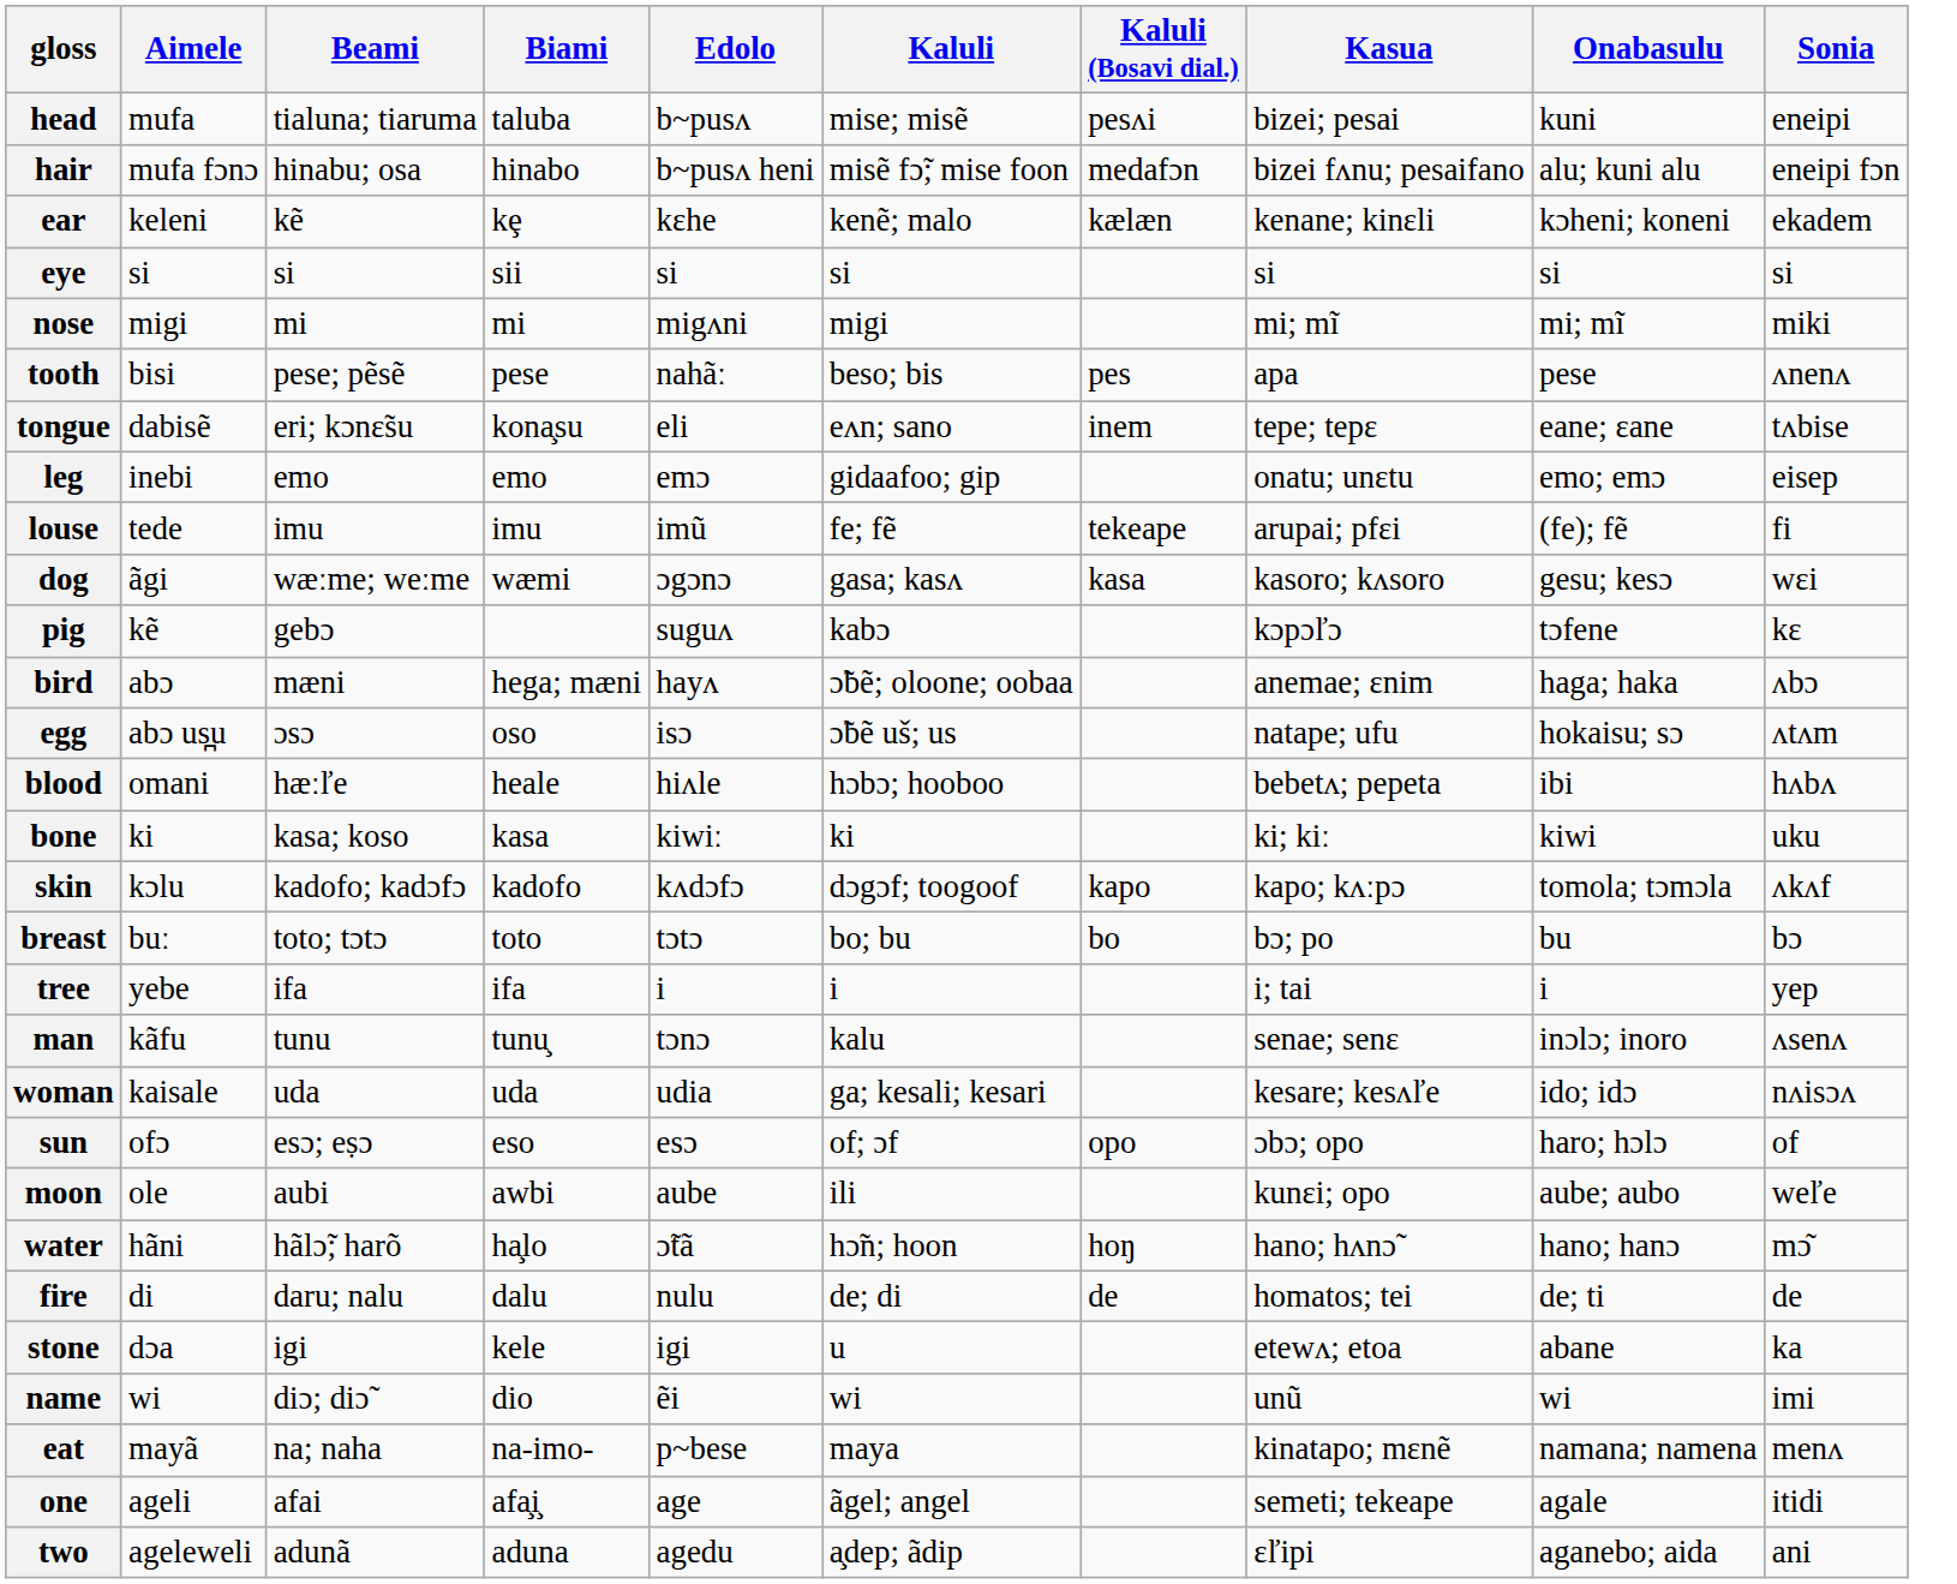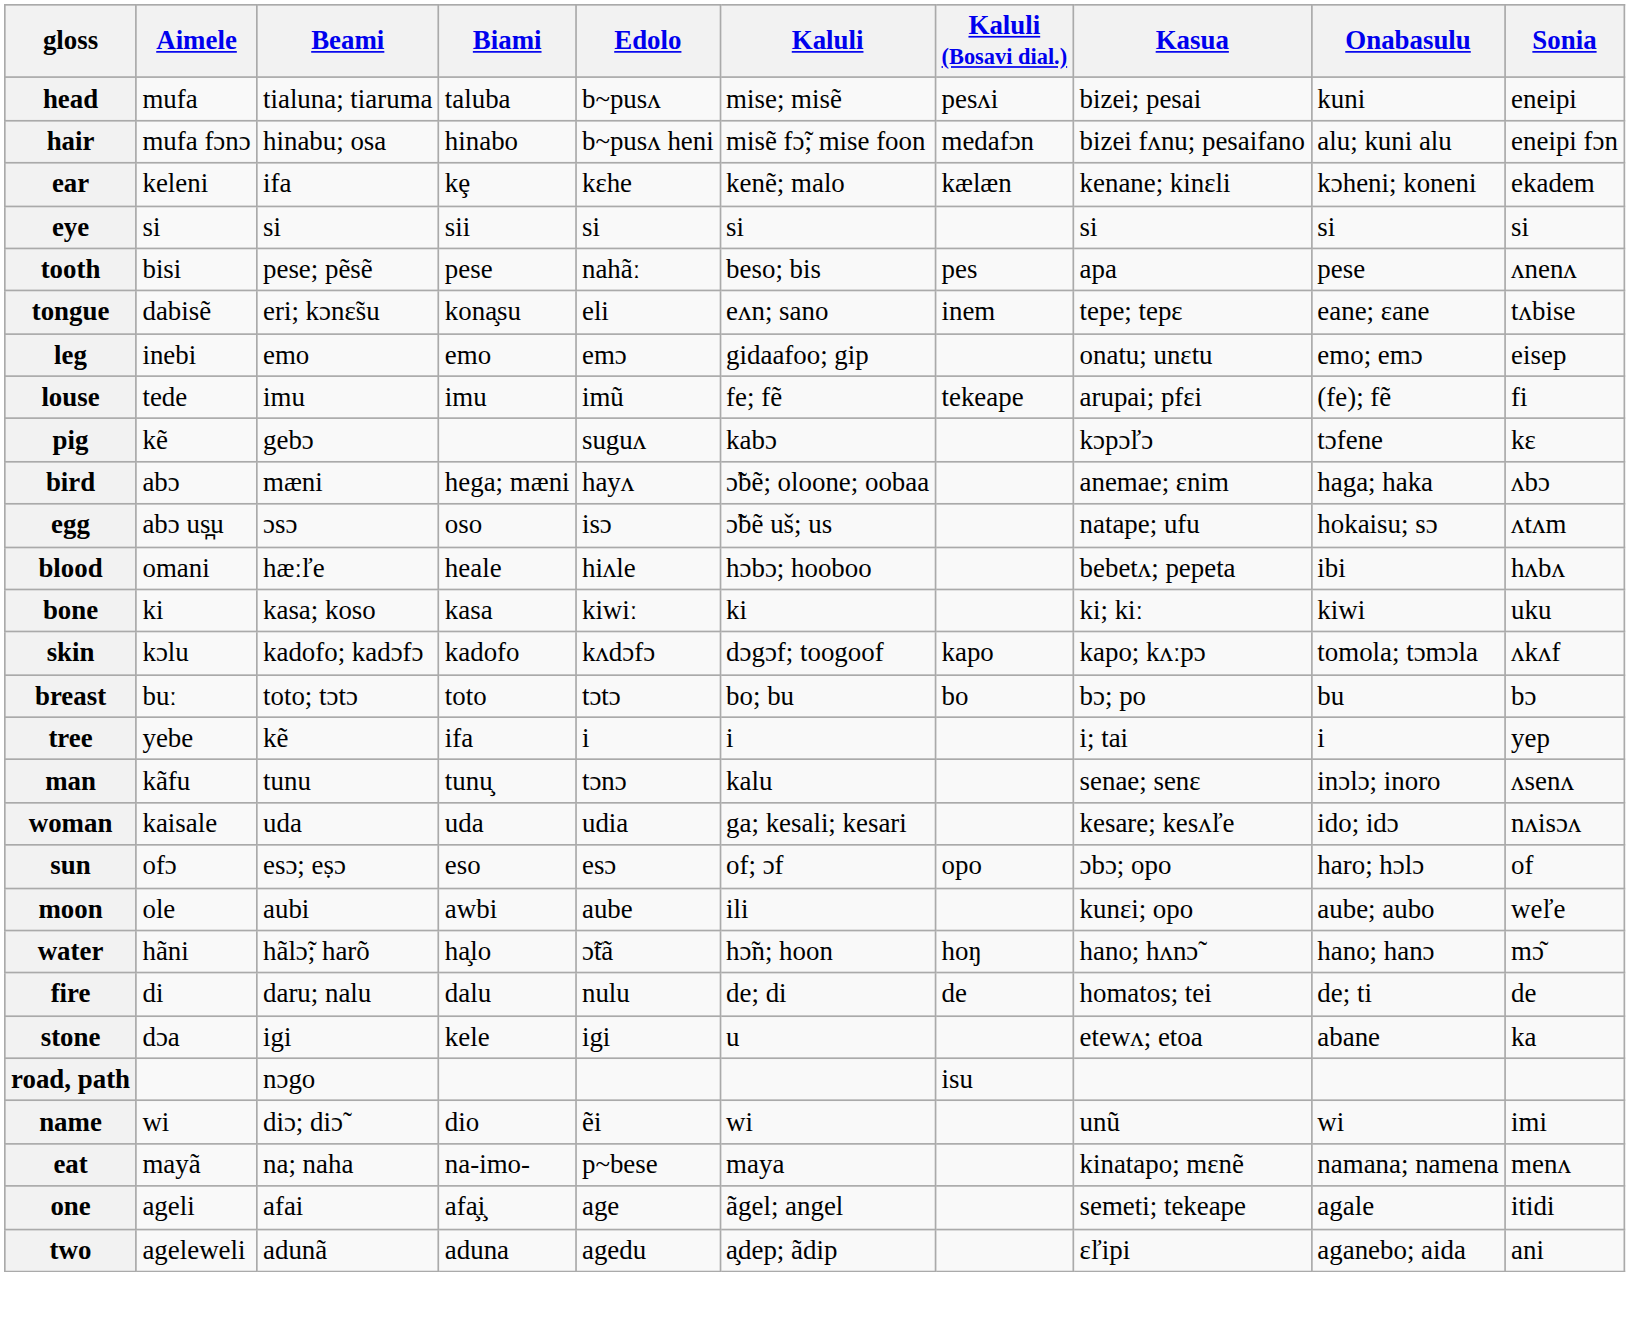 <table class="wikitable sortable">
 <tr>
 <th>gloss</th>
 <th><a href='#'>Aimele</a></th>
 <th><a href='#'>Beami</a></th>
 <th><a href='#'>Biami</a></th>
 <th><a href='#'>Edolo</a></th>
 <th><a href='#'>Kaluli</a></th>
 <th><a href='#'>Kaluli<br><small>(Bosavi dial.)</small></a></th>
 <th><a href='#'>Kasua</a></th>
 <th><a href='#'>Onabasulu</a></th>
 <th><a href='#'>Sonia</a></th>
 </tr>
 <tr>
 <th>head</th>
 <td>mufa</td>
 <td>tialuna; tiaruma</td>
 <td>taluba</td>
 <td>b~pusʌ</td>
 <td>mise; misẽ</td>
 <td>pesʌi</td>
 <td>bizei; pesai</td>
 <td>kuni</td>
 <td>eneipi</td>
 </tr>
 <tr>
 <th>hair</th>
 <td>mufa fɔnɔ</td>
 <td>hinabu; osa</td>
 <td>hinabo</td>
 <td>b~pusʌ heni</td>
 <td>misẽ fɔ̃; mise foon</td>
 <td>medafɔn</td>
 <td>bizei fʌnu; pesaifano</td>
 <td>alu; kuni alu</td>
 <td>eneipi fɔn</td>
 </tr>
 <tr>
 <th>ear</th>
 <td>keleni</td>
-<td>kẽ</td>
+<td>ifa</td>
 <td>kȩ</td>
 <td>kɛhe</td>
 <td>kenẽ; malo</td>
 <td>kælæn</td>
 <td>kenane; kinɛli</td>
 <td>kɔheni; koneni</td>
 <td>ekadem</td>
 </tr>
 <tr>
 <th>eye</th>
 <td>si</td>
 <td>si</td>
 <td>sii</td>
 <td>si</td>
 <td>si</td>
 <td></td>
 <td>si</td>
 <td>si</td>
 <td>si</td>
-</tr>
-<tr>
-<th>nose</th>
-<td>migi</td>
-<td>mi</td>
-<td>mi</td>
-<td>migʌni</td>
-<td>migi</td>
-<td></td>
-<td>mi; mĩ</td>
-<td>mi; mĩ</td>
-<td>miki</td>
 </tr>
 <tr>
 <th>tooth</th>
 <td>bisi</td>
 <td>pese; pẽsẽ</td>
 <td>pese</td>
 <td>nahãː</td>
 <td>beso; bis</td>
 <td>pes</td>
 <td>apa</td>
 <td>pese</td>
 <td>ʌnenʌ</td>
 </tr>
 <tr>
 <th>tongue</th>
 <td>dabisẽ</td>
 <td>eri; kɔnɛ̃su</td>
 <td>kona̧su</td>
 <td>eli</td>
 <td>eʌn; sano</td>
 <td>inem</td>
 <td>tepe; tepɛ</td>
 <td>eane; ɛane</td>
 <td>tʌbise</td>
 </tr>
 <tr>
 <th>leg</th>
 <td>inebi</td>
 <td>emo</td>
 <td>emo</td>
 <td>emɔ</td>
 <td>gidaafoo; gip</td>
 <td></td>
 <td>onatu; unɛtu</td>
 <td>emo; emɔ</td>
 <td>eisep</td>
 </tr>
 <tr>
 <th>louse</th>
 <td>tede</td>
 <td>imu</td>
 <td>imu</td>
 <td>imũ</td>
 <td>fe; fẽ</td>
 <td>tekeape</td>
 <td>arupai; pfɛi</td>
 <td>(fe); fẽ</td>
 <td>fi</td>
-</tr>
-<tr>
-<th>dog</th>
-<td>ãgi</td>
-<td>wæːme; weːme</td>
-<td>wæmi</td>
-<td>ɔgɔnɔ</td>
-<td>gasa; kasʌ</td>
-<td>kasa</td>
-<td>kasoro; kʌsoro</td>
-<td>gesu; kesɔ</td>
-<td>wɛi</td>
 </tr>
 <tr>
 <th>pig</th>
 <td>kẽ</td>
 <td>gebɔ</td>
 <td></td>
 <td>suguʌ</td>
 <td>kabɔ</td>
 <td></td>
 <td>kɔpɔľɔ</td>
 <td>tɔfene</td>
 <td>kɛ</td>
 </tr>
 <tr>
 <th>bird</th>
 <td>abɔ</td>
 <td>mæni</td>
 <td>hega; mæni</td>
 <td>hayʌ</td>
 <td>ɔ̃bẽ; oloone; oobaa</td>
 <td></td>
 <td>anemae; ɛnim</td>
 <td>haga; haka</td>
 <td>ʌbɔ</td>
 </tr>
 <tr>
 <th>egg</th>
 <td>abɔ us̪u</td>
 <td>ɔsɔ</td>
 <td>oso</td>
 <td>isɔ</td>
 <td>ɔ̃bẽ uš; us</td>
 <td></td>
 <td>natape; ufu</td>
 <td>hokaisu; sɔ</td>
 <td>ʌtʌm</td>
 </tr>
 <tr>
 <th>blood</th>
 <td>omani</td>
 <td>hæːľe</td>
 <td>heale</td>
 <td>hiʌle</td>
 <td>hɔbɔ; hooboo</td>
 <td></td>
 <td>bebetʌ; pepeta</td>
 <td>ibi</td>
 <td>hʌbʌ</td>
 </tr>
 <tr>
 <th>bone</th>
 <td>ki</td>
 <td>kasa; koso</td>
 <td>kasa</td>
 <td>kiwiː</td>
 <td>ki</td>
 <td></td>
 <td>ki; kiː</td>
 <td>kiwi</td>
 <td>uku</td>
 </tr>
 <tr>
 <th>skin</th>
 <td>kɔlu</td>
 <td>kadofo; kadɔfɔ</td>
 <td>kadofo</td>
 <td>kʌdɔfɔ</td>
 <td>dɔgɔf; toogoof</td>
 <td>kapo</td>
 <td>kapo; kʌːpɔ</td>
 <td>tomola; tɔmɔla</td>
 <td>ʌkʌf</td>
 </tr>
 <tr>
 <th>breast</th>
 <td>buː</td>
 <td>toto; tɔtɔ</td>
 <td>toto</td>
 <td>tɔtɔ</td>
 <td>bo; bu</td>
 <td>bo</td>
 <td>bɔ; po</td>
 <td>bu</td>
 <td>bɔ</td>
 </tr>
 <tr>
 <th>tree</th>
 <td>yebe</td>
-<td>ifa</td>
+<td>kẽ</td>
 <td>ifa</td>
 <td>i</td>
 <td>i</td>
 <td></td>
 <td>i; tai</td>
 <td>i</td>
 <td>yep</td>
 </tr>
 <tr>
 <th>man</th>
 <td>kãfu</td>
 <td>tunu</td>
 <td>tunu̧</td>
 <td>tɔnɔ</td>
 <td>kalu</td>
 <td></td>
 <td>senae; senɛ</td>
 <td>inɔlɔ; inoro</td>
 <td>ʌsenʌ</td>
 </tr>
 <tr>
 <th>woman</th>
 <td>kaisale</td>
 <td>uda</td>
 <td>uda</td>
 <td>udia</td>
 <td>ga; kesali; kesari</td>
 <td></td>
 <td>kesare; kesʌľe</td>
 <td>ido; idɔ</td>
 <td>nʌisɔʌ</td>
 </tr>
 <tr>
 <th>sun</th>
 <td>ofɔ</td>
 <td>esɔ; eṣɔ</td>
 <td>eso</td>
 <td>esɔ</td>
 <td>of; ɔf</td>
 <td>opo</td>
 <td>ɔbɔ; opo</td>
 <td>haro; hɔlɔ</td>
 <td>of</td>
 </tr>
 <tr>
 <th>moon</th>
 <td>ole</td>
 <td>aubi</td>
 <td>awbi</td>
 <td>aube</td>
 <td>ili</td>
 <td></td>
 <td>kunɛi; opo</td>
 <td>aube; aubo</td>
 <td>weľe</td>
 </tr>
 <tr>
 <th>water</th>
 <td>hãni</td>
 <td>hãlɔ̃; harõ</td>
 <td>ha̧lo</td>
 <td>ɔ̃tã</td>
 <td>hɔ̃n; hoon</td>
 <td>hoŋ</td>
 <td>hano; hʌnɔ̃</td>
 <td>hano; hanɔ</td>
 <td>mɔ͂</td>
 </tr>
 <tr>
 <th>fire</th>
 <td>di</td>
 <td>daru; nalu</td>
 <td>dalu</td>
 <td>nulu</td>
 <td>de; di</td>
 <td>de</td>
 <td>homatos; tei</td>
 <td>de; ti</td>
 <td>de</td>
 </tr>
 <tr>
 <th>stone</th>
 <td>dɔa</td>
 <td>igi</td>
 <td>kele</td>
 <td>igi</td>
 <td>u</td>
 <td></td>
 <td>etewʌ; etoa</td>
 <td>abane</td>
 <td>ka</td>
 </tr>
 <tr>
+<th>road, path</th>
+<td></td>
+<td>nɔgo</td>
+<td></td>
+<td></td>
+<td></td>
+<td>isu</td>
+<td></td>
+<td></td>
+<td></td>
+</tr>
+<tr>
 <th>name</th>
 <td>wi</td>
 <td>diɔ; diɔ̃</td>
 <td>dio</td>
 <td>ẽi</td>
 <td>wi</td>
 <td></td>
 <td>unũ</td>
 <td>wi</td>
 <td>imi</td>
 </tr>
 <tr>
 <th>eat</th>
 <td>mayã</td>
 <td>na; naha</td>
 <td>na-imo-</td>
 <td>p~bese</td>
 <td>maya</td>
 <td></td>
 <td>kinatapo; mɛnẽ</td>
 <td>namana; namena</td>
 <td>menʌ</td>
 </tr>
 <tr>
 <th>one</th>
 <td>ageli</td>
 <td>afai</td>
 <td>afa̧i̧</td>
 <td>age</td>
 <td>ãgel; angel</td>
 <td></td>
 <td>semeti; tekeape</td>
 <td>agale</td>
 <td>itidi</td>
 </tr>
 <tr>
 <th>two</th>
 <td>ageleweli</td>
 <td>adunã</td>
 <td>aduna</td>
 <td>agedu</td>
 <td>a̧dep; ãdip</td>
 <td></td>
 <td>ɛľipi</td>
 <td>aganebo; aida</td>
 <td>ani</td>
 </tr>
 </table>
